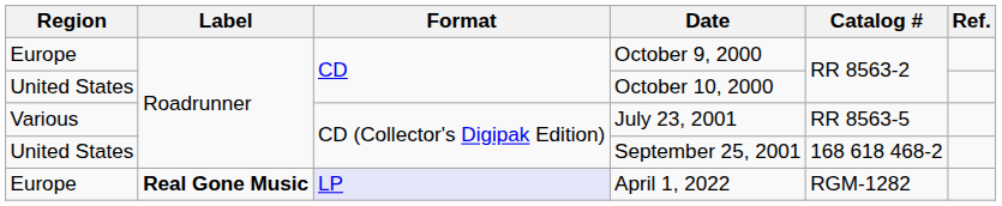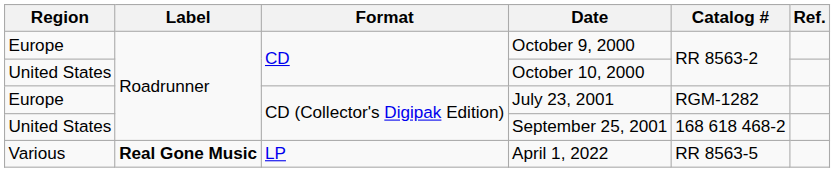 <table class="wikitable">
 <tr>
 <th>Region</th>
 <th>Label</th>
 <th>Format</th>
 <th>Date</th>
 <th>Catalog #</th>
 <th>Ref.</th>
 </tr>
 <tr>
 <td>Europe</td>
 <td rowspan="4">Roadrunner</td>
 <td rowspan="2"><a href='#'>CD</a></td>
 <td>October 9, 2000</td>
 <td rowspan="2">RR 8563-2</td>
 <td></td>
 </tr>
 <tr>
 <td>United States</td>
 <td>October 10, 2000</td>
 <td></td>
 </tr>
 <tr>
-<td>Various</td>
+<td>Europe</td>
 <td rowspan="2">CD (Collector's <a href='#'>Digipak</a> Edition)</td>
 <td>July 23, 2001</td>
-<td>RR 8563-5</td>
+<td>RGM-1282</td>
 <td></td>
 </tr>
 <tr>
 <td>United States</td>
 <td>September 25, 2001</td>
 <td>168 618 468-2</td>
 <td></td>
 </tr>
 <tr>
-<td>Europe</td>
+<td>Various</td>
 <td><strong>Real Gone Music</strong></td>
-<td style="background: lavender;"><a href='#'>LP</a></td>
+<td><a href='#'>LP</a></td>
 <td>April 1, 2022</td>
-<td>RGM-1282</td>
+<td>RR 8563-5</td>
 <td></td>
 </tr>
 </table>
